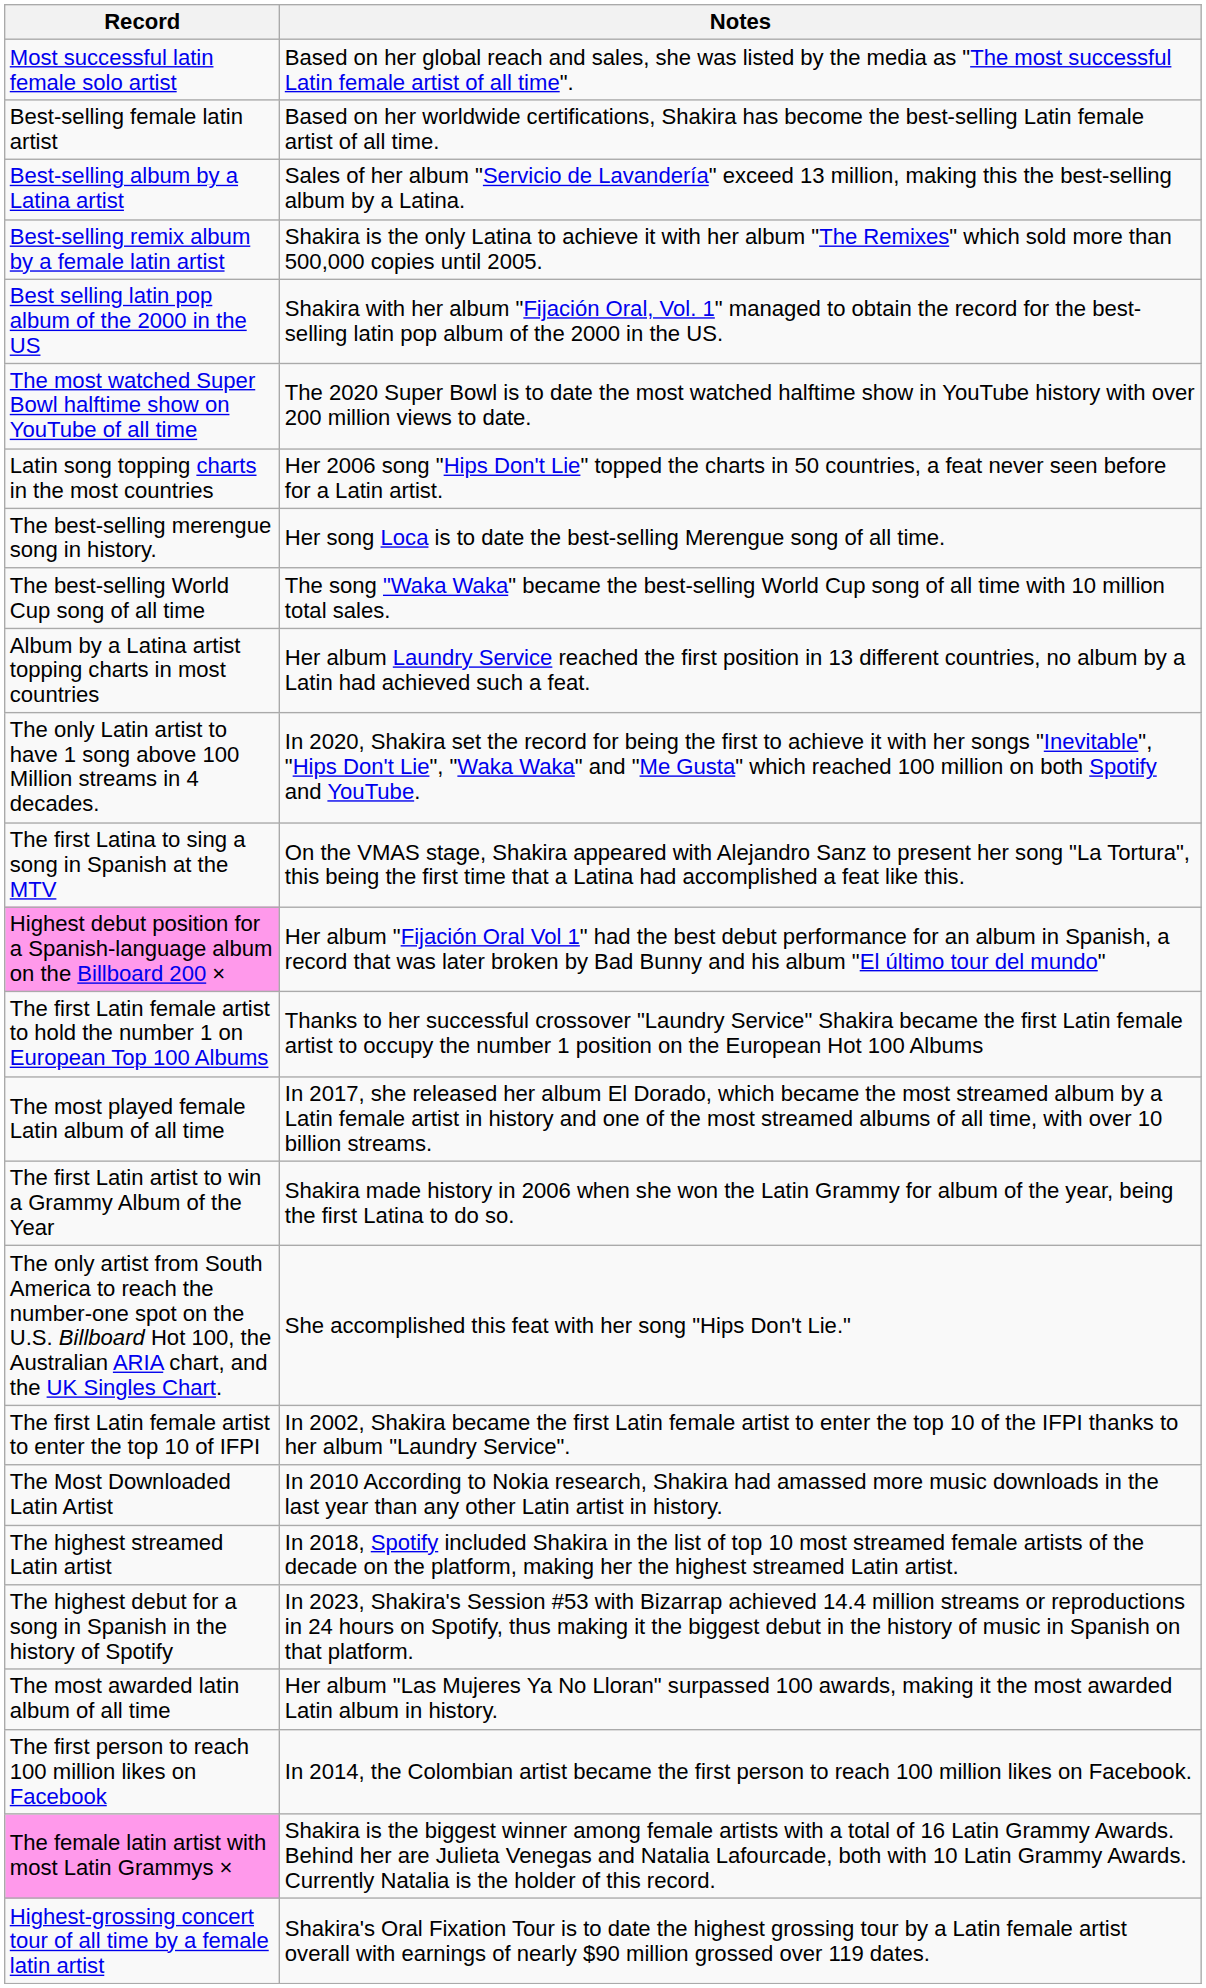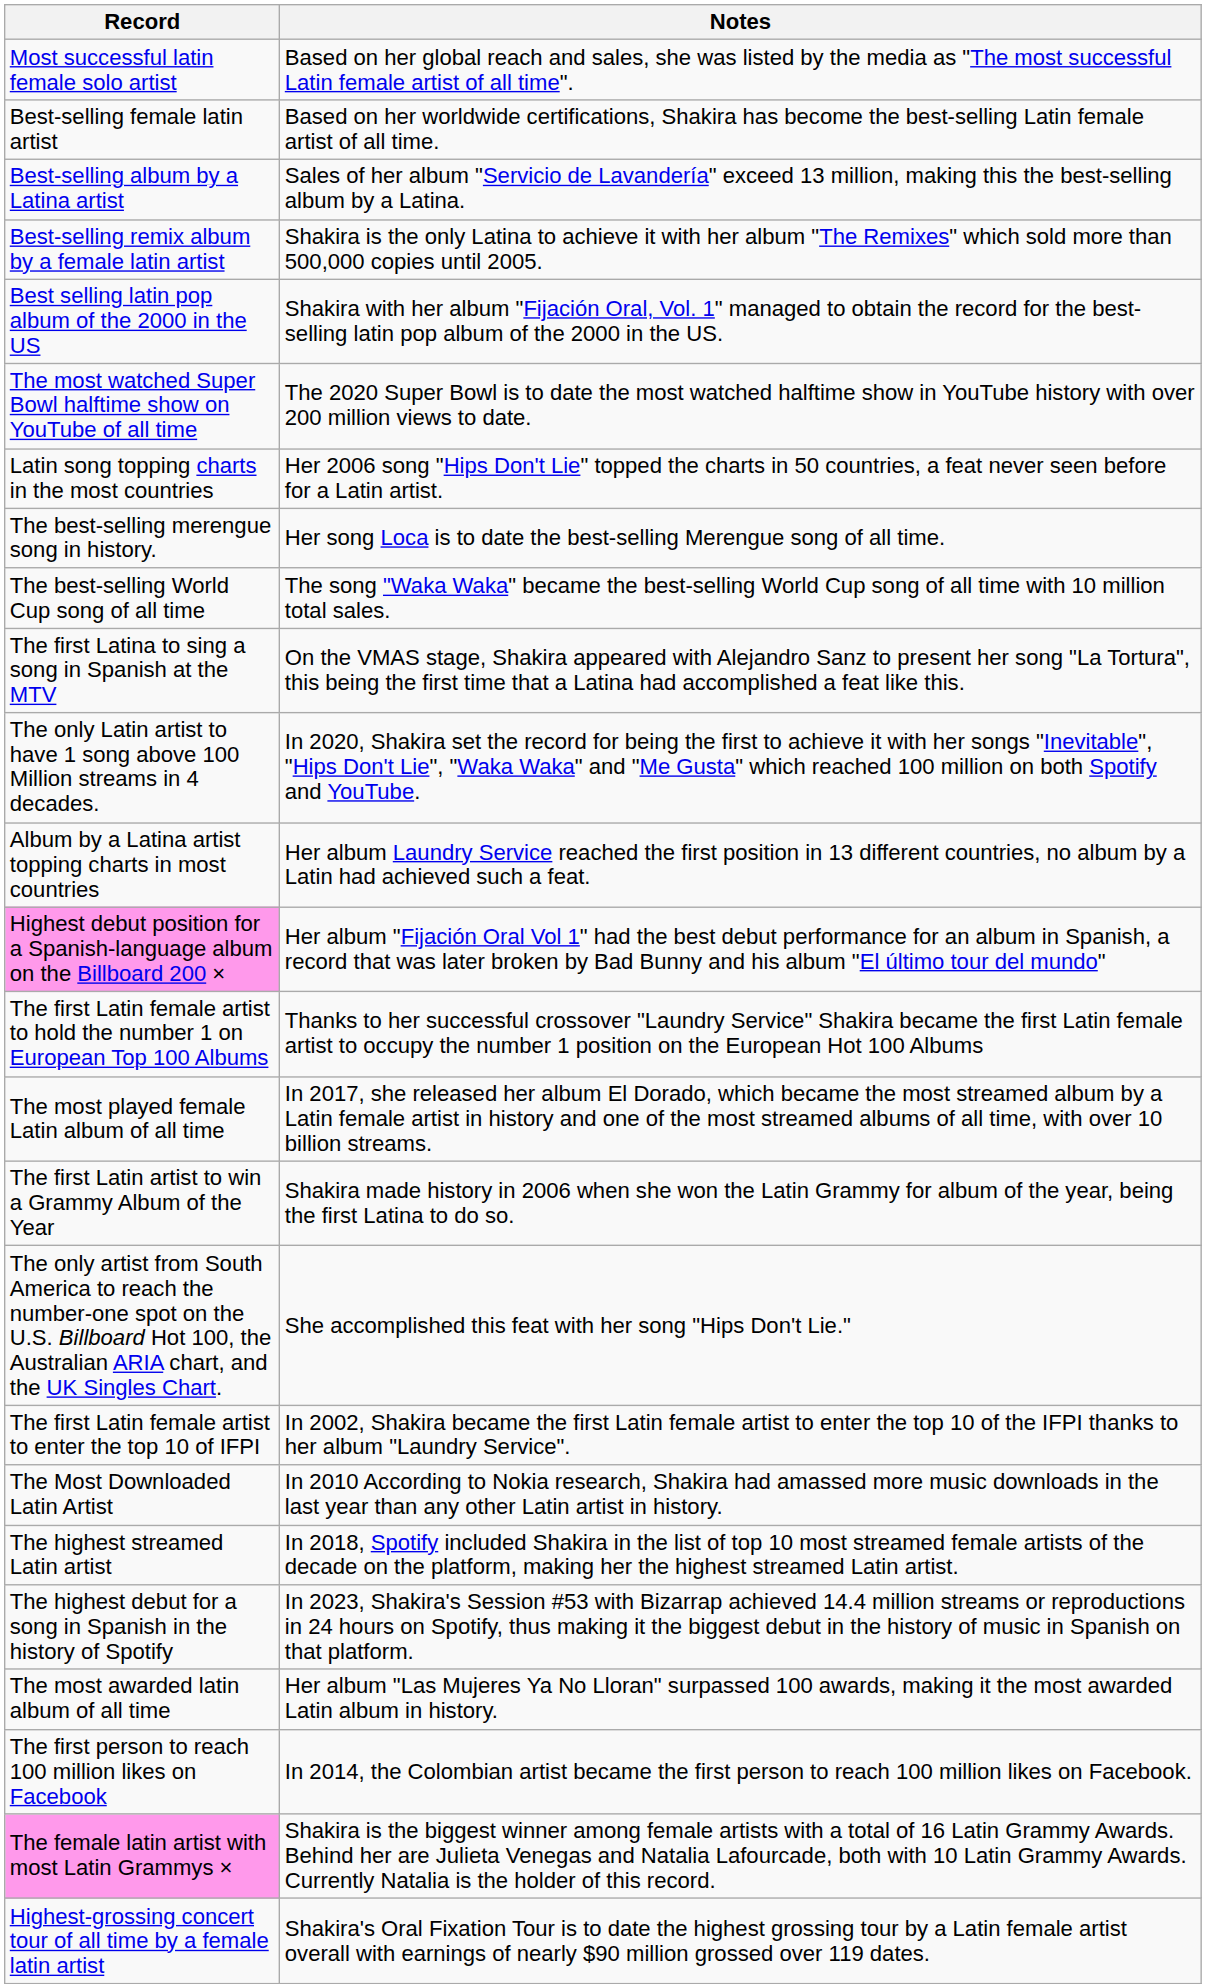 <table class="wikitable sortable plainrowheaders">
 <tr>
 <th scope="col" width="20%">Record</th>
 <th scope="col" width="67%">Notes</th>
 </tr>
 <tr>
 <td><a href='#'>Most successful latin female solo artist</a></td>
 <td>Based on her global reach and sales, she was listed by the media as "<a href='#'>The most successful Latin female artist of all time</a>".</td>
 </tr>
 <tr>
 <td>Best-selling female latin artist</td>
 <td>Based on her worldwide certifications, Shakira has become the best-selling Latin female artist of all time.</td>
 </tr>
 <tr>
 <td><a href='#'>Best-selling album by a Latina artist</a></td>
 <td>Sales of her album "<a href='#'>Servicio de Lavandería</a>" exceed 13 million, making this the best-selling album by a Latina.</td>
 </tr>
 <tr>
 <td><a href='#'>Best-selling remix album by a female latin artist</a></td>
 <td>Shakira is the only Latina to achieve it with her album "<a href='#'>The Remixes</a>" which sold more than 500,000 copies until 2005.</td>
 </tr>
 <tr>
 <td><a href='#'>Best selling latin pop album of the 2000 in the US</a></td>
 <td>Shakira with her album "<a href='#'>Fijación Oral, Vol. 1</a>" managed to obtain the record for the best-selling latin pop album of the 2000 in the US.</td>
 </tr>
 <tr>
 <td><a href='#'>The most watched Super Bowl halftime show on YouTube of all time</a></td>
 <td>The 2020 Super Bowl is to date the most watched halftime show in YouTube history with over 200 million views to date.</td>
 </tr>
 <tr>
 <td>Latin song topping <a href='#'>charts</a> in the most countries</td>
 <td>Her 2006 song "<a href='#'>Hips Don't Lie</a>" topped the charts in 50 countries, a feat never seen before for a Latin artist.</td>
 </tr>
 <tr>
 <td>The best-selling merengue song in history.</td>
 <td>Her song <a href='#'>Loca</a> is to date the best-selling Merengue song of all time.</td>
 </tr>
 <tr>
 <td>The best-selling World Cup song of all time</td>
 <td>The song <a href='#'>"Waka Waka</a>" became the best-selling World Cup song of all time with 10 million total sales.</td>
 </tr>
 <tr>
-<td>Album by a Latina artist topping charts in most countries</td>
-<td>Her album <a href='#'>Laundry Service</a> reached the first position in 13 different countries, no album by a Latin had achieved such a feat.</td>
+<td>The first Latina to sing a song in Spanish at the <a href='#'>MTV</a></td>
+<td>On the VMAS stage, Shakira appeared with Alejandro Sanz to present her song "La Tortura", this being the first time that a Latina had accomplished a feat like this.</td>
 </tr>
 <tr>
 <td>The only Latin artist to have 1 song above 100 Million streams in 4 decades.</td>
 <td>In 2020, Shakira set the record for being the first to achieve it with her songs "<a href='#'>Inevitable</a>", "<a href='#'>Hips Don't Lie</a>", "<a href='#'>Waka Waka</a>" and "<a href='#'>Me Gusta</a>" which reached 100 million on both <a href='#'>Spotify</a> and <a href='#'>YouTube</a>.</td>
 </tr>
 <tr>
-<td>The first Latina to sing a song in Spanish at the <a href='#'>MTV</a></td>
-<td>On the VMAS stage, Shakira appeared with Alejandro Sanz to present her song "La Tortura", this being the first time that a Latina had accomplished a feat like this.</td>
+<td>Album by a Latina artist topping charts in most countries</td>
+<td>Her album <a href='#'>Laundry Service</a> reached the first position in 13 different countries, no album by a Latin had achieved such a feat.</td>
 </tr>
 <tr>
 <td style="background-color: #ff99eb;">Highest debut position for a Spanish-language album on the <a href='#'>Billboard 200</a> ×</td>
 <td>Her album "<a href='#'>Fijación Oral Vol 1</a>" had the best debut performance for an album in Spanish, a record that was later broken by Bad Bunny and his album "<a href='#'>El último tour del mundo</a>"</td>
 </tr>
 <tr>
 <td>The first Latin female artist to hold the number 1 on  <a href='#'>European Top 100 Albums</a></td>
 <td>Thanks to her successful crossover "Laundry Service" Shakira became the first Latin female artist to occupy the number 1 position on the European Hot 100 Albums</td>
 </tr>
 <tr>
 <td>The most played female Latin album of all time</td>
 <td>In 2017, she released her album El Dorado, which became the most streamed album by a Latin female artist in history and one of the most streamed albums of all time, with over 10 billion streams.</td>
 </tr>
 <tr>
 <td>The first Latin artist to win a Grammy Album of the Year</td>
 <td>Shakira made history in 2006 when she won the Latin Grammy for album of the year, being the first Latina to do so.</td>
 </tr>
 <tr>
 <td>The only artist from South America to reach the number-one spot on the U.S. <em>Billboard</em> Hot 100, the Australian <a href='#'>ARIA</a> chart, and the <a href='#'>UK Singles Chart</a>.</td>
 <td>She accomplished this feat with her song "Hips Don't Lie."</td>
 </tr>
 <tr>
 <td>The first Latin female artist to enter the top 10 of IFPI</td>
 <td>In 2002, Shakira became the first Latin female artist to enter the top 10 of the IFPI thanks to her album "Laundry Service".</td>
 </tr>
 <tr>
 <td>The Most Downloaded Latin Artist</td>
 <td>In 2010 According to Nokia research, Shakira had amassed more music downloads in the last year than any other Latin artist in history.</td>
 </tr>
 <tr>
 <td>The highest streamed Latin artist</td>
 <td>In 2018, <a href='#'>Spotify</a> included Shakira in the list of top 10 most streamed female artists of the decade on the platform, making her the highest streamed Latin artist.</td>
 </tr>
 <tr>
 <td>The highest debut for a song in Spanish in the history of Spotify</td>
 <td>In 2023, Shakira's Session #53 with Bizarrap achieved 14.4 million streams or reproductions in 24 hours on Spotify, thus making it the biggest debut in the history of music in Spanish on that platform.</td>
 </tr>
 <tr>
 <td>The most awarded latin album of all time</td>
 <td>Her album "Las Mujeres Ya No Lloran" surpassed 100 awards, making it the most awarded Latin album in history.</td>
 </tr>
 <tr>
 <td>The first person to reach 100 million likes on <a href='#'>Facebook</a></td>
 <td>In 2014, the Colombian artist became the first person to reach 100 million likes on Facebook.</td>
 </tr>
 <tr>
 <td style="background-color: #ff99eb;">The female latin artist with most Latin Grammys ×</td>
 <td>Shakira is the biggest winner among female artists with a total of 16 Latin Grammy Awards. Behind her are Julieta Venegas and Natalia Lafourcade, both with 10 Latin Grammy Awards. Currently Natalia is the holder of this record.</td>
 </tr>
 <tr>
 <td><a href='#'>Highest-grossing concert tour of all time by a female latin artist</a></td>
 <td>Shakira's Oral Fixation Tour is to date the highest grossing tour by a Latin female artist overall with earnings of nearly $90 million grossed over 119 dates.</td>
 </tr>
 </table>
